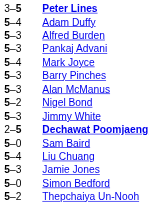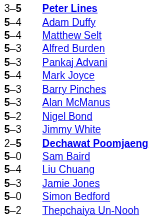 <table width="100%" cellspacing="1">
 <tr>
 <th width=45%></th>
 <th width=10%></th>
 <th width=45%></th>
 </tr>
 <tr>
 <td></td>
 <td align=center>3–<strong>5</strong></td>
 <td> <strong><a href='#'>Peter Lines</a></strong></td>
 </tr>
 <tr>
 <td><strong></strong></td>
 <td align=center><strong>5</strong>–4</td>
 <td> <a href='#'>Adam Duffy</a></td>
+</tr>
+<tr>
+<td><strong></strong></td>
+<td align=center><strong>5</strong>–4</td>
+<td> <a href='#'>Matthew Selt</a></td>
 </tr>
 <tr>
 <td><strong></strong></td>
 <td align=center><strong>5</strong>–3</td>
 <td> <a href='#'>Alfred Burden</a></td>
 </tr>
 <tr>
 <td><strong></strong></td>
 <td align=center><strong>5</strong>–3</td>
 <td> <a href='#'>Pankaj Advani</a></td>
 </tr>
 <tr>
 <td><strong></strong></td>
 <td align=center><strong>5</strong>–4</td>
 <td> <a href='#'>Mark Joyce</a></td>
 </tr>
 <tr>
 <td><strong></strong></td>
 <td align=center><strong>5</strong>–3</td>
 <td> <a href='#'>Barry Pinches</a></td>
 </tr>
 <tr>
 <td><strong></strong></td>
 <td align=center><strong>5</strong>–3</td>
 <td> <a href='#'>Alan McManus</a></td>
 </tr>
 <tr>
 <td><strong></strong></td>
 <td align=center><strong>5</strong>–2</td>
 <td> <a href='#'>Nigel Bond</a></td>
 </tr>
 <tr>
 <td><strong></strong></td>
 <td align=center><strong>5</strong>–3</td>
 <td> <a href='#'>Jimmy White</a></td>
 </tr>
 <tr>
 <td></td>
 <td align=center>2–<strong>5</strong></td>
 <td> <strong><a href='#'>Dechawat Poomjaeng</a></strong></td>
 </tr>
 <tr>
 <td><strong></strong></td>
 <td align=center><strong>5</strong>–0</td>
 <td> <a href='#'>Sam Baird</a></td>
 </tr>
 <tr>
 <td><strong></strong></td>
 <td align=center><strong>5</strong>–4</td>
 <td> <a href='#'>Liu Chuang</a></td>
 </tr>
 <tr>
 <td><strong></strong></td>
 <td align=center><strong>5</strong>–3</td>
 <td> <a href='#'>Jamie Jones</a></td>
 </tr>
 <tr>
 <td><strong></strong></td>
 <td align=center><strong>5</strong>–0</td>
 <td> <a href='#'>Simon Bedford</a></td>
 </tr>
 <tr>
 <td><strong></strong></td>
 <td align=center><strong>5</strong>–2</td>
 <td> <a href='#'>Thepchaiya Un-Nooh</a></td>
 </tr>
 </table>
